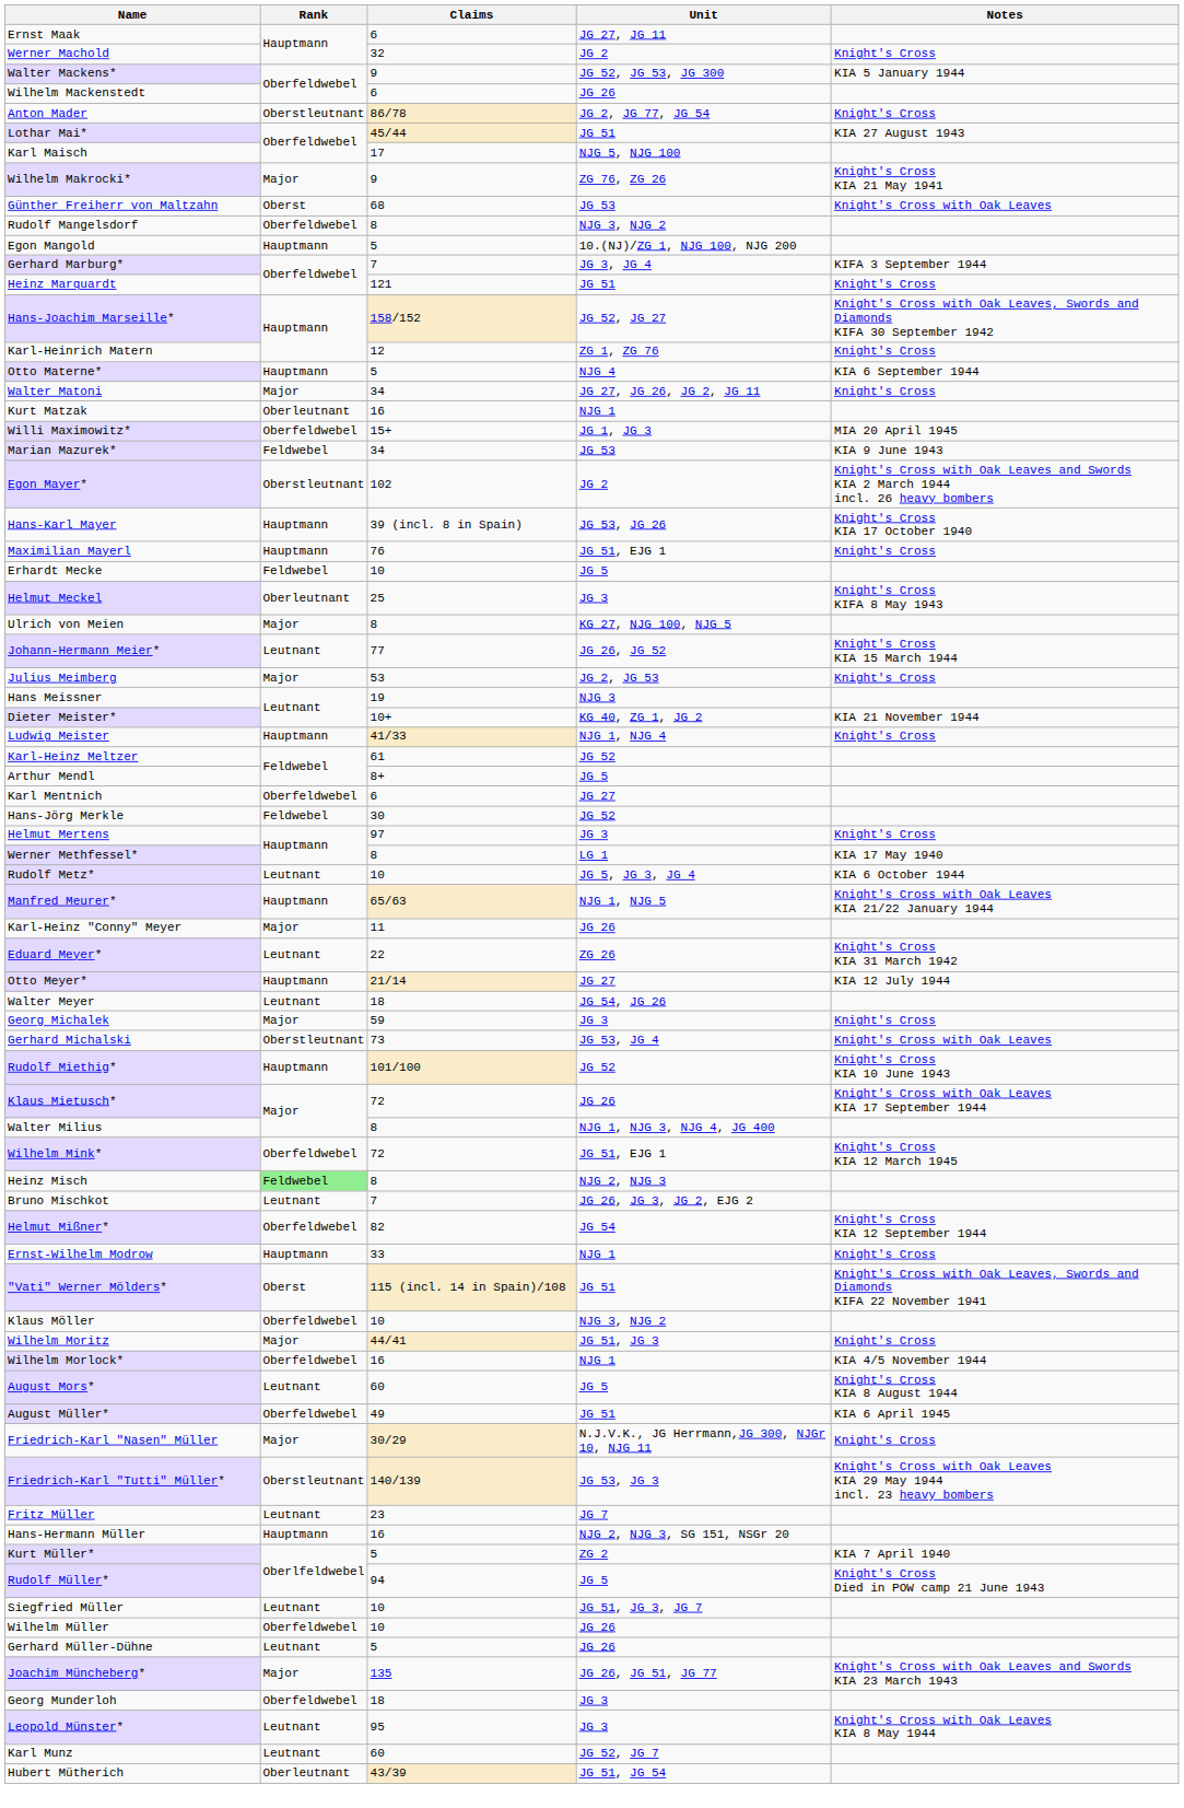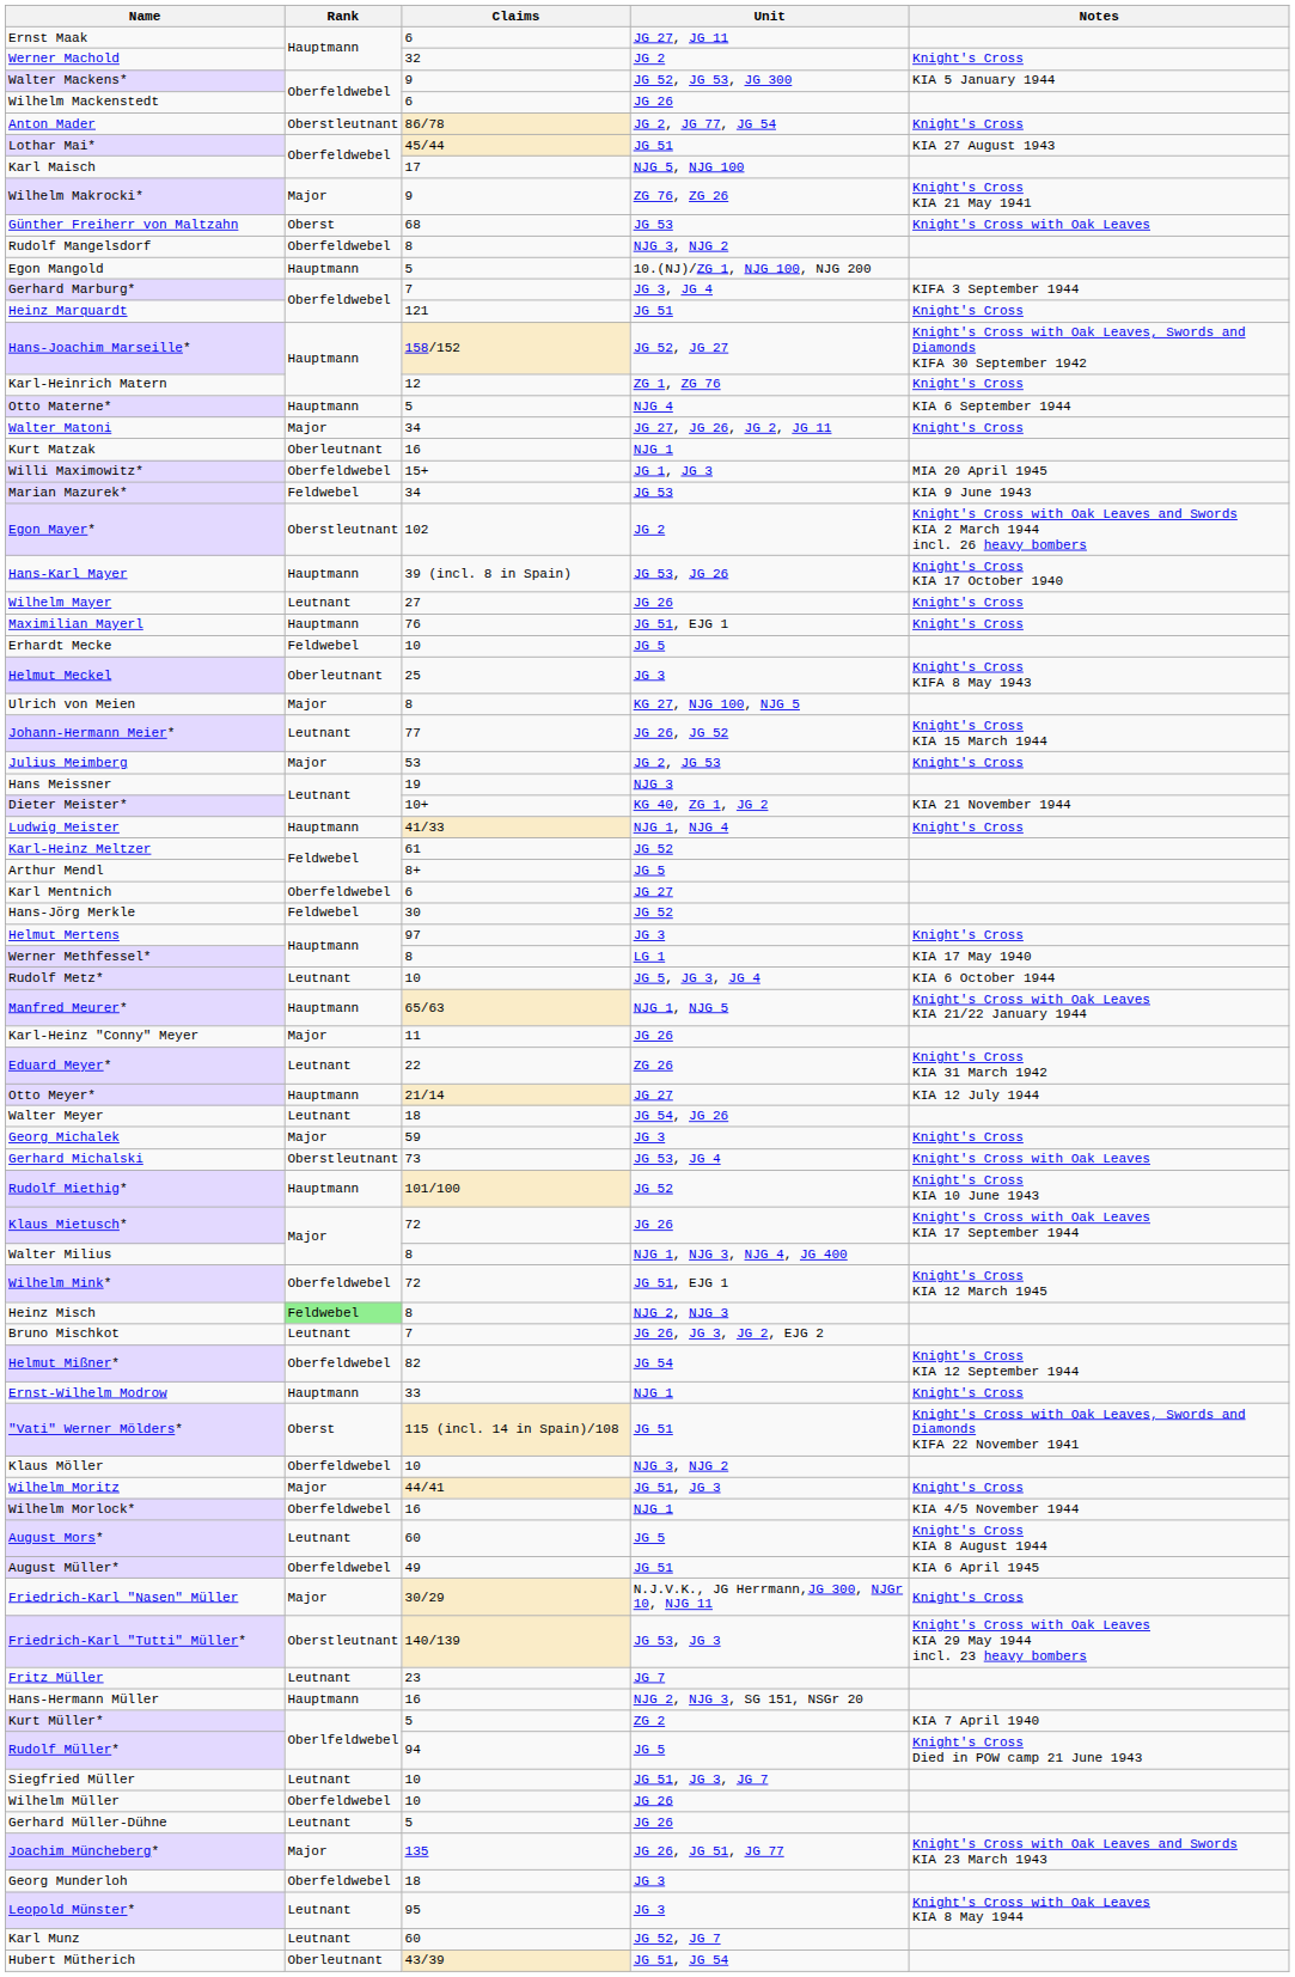 <table class="wikitable" style="width:100%;">
 <tr>
 <th width="22%">Name</th>
 <th width="8%">Rank</th>
 <th width="18%">Claims</th>
 <th width="22%">Unit</th>
 <th width="30%">Notes</th>
 </tr>
 <tr>
 <td>Ernst Maak</td>
 <td rowspan="2">Hauptmann</td>
 <td>6</td>
 <td><a href='#'>JG 27</a>, <a href='#'>JG 11</a></td>
 <td></td>
 </tr>
 <tr>
 <td><a href='#'>Werner Machold</a></td>
 <td>32</td>
 <td><a href='#'>JG 2</a></td>
 <td><a href='#'>Knight's Cross</a></td>
 </tr>
 <tr>
 <td style="background:#e3d9ff;" align="left">Walter Mackens*</td>
 <td rowspan="2">Oberfeldwebel</td>
 <td>9</td>
 <td><a href='#'>JG 52</a>, <a href='#'>JG 53</a>, <a href='#'>JG 300</a></td>
 <td>KIA 5 January 1944</td>
 </tr>
 <tr>
 <td>Wilhelm Mackenstedt</td>
 <td>6</td>
 <td><a href='#'>JG 26</a></td>
 <td></td>
 </tr>
 <tr>
 <td><a href='#'>Anton Mader</a></td>
 <td>Oberstleutnant</td>
 <td style="background:#faecc8" align="left">86/78</td>
 <td><a href='#'>JG 2</a>, <a href='#'>JG 77</a>, <a href='#'>JG 54</a></td>
 <td><a href='#'>Knight's Cross</a></td>
 </tr>
 <tr>
 <td style="background:#e3d9ff;" align="left">Lothar Mai*</td>
 <td rowspan="2">Oberfeldwebel</td>
 <td style="background:#faecc8" align="left">45/44</td>
 <td><a href='#'>JG 51</a></td>
 <td>KIA 27 August 1943</td>
 </tr>
 <tr>
 <td>Karl Maisch</td>
 <td>17</td>
 <td><a href='#'>NJG 5</a>, <a href='#'>NJG 100</a></td>
 <td></td>
 </tr>
 <tr>
 <td style="background:#e3d9ff;" align="left">Wilhelm Makrocki*</td>
 <td>Major</td>
 <td>9</td>
 <td><a href='#'>ZG 76</a>, <a href='#'>ZG 26</a></td>
 <td><a href='#'>Knight's Cross</a><br>KIA 21 May 1941</td>
 </tr>
 <tr>
 <td><a href='#'>Günther Freiherr von Maltzahn</a></td>
 <td>Oberst</td>
 <td>68</td>
 <td><a href='#'>JG 53</a></td>
 <td><a href='#'>Knight's Cross with Oak Leaves</a></td>
 </tr>
 <tr>
 <td>Rudolf Mangelsdorf</td>
 <td>Oberfeldwebel</td>
 <td>8</td>
 <td><a href='#'>NJG 3</a>, <a href='#'>NJG 2</a></td>
 <td></td>
 </tr>
 <tr>
 <td>Egon Mangold</td>
 <td>Hauptmann</td>
 <td>5</td>
 <td>10.(NJ)/<a href='#'>ZG 1</a>, <a href='#'>NJG 100</a>, NJG 200</td>
 <td></td>
 </tr>
 <tr>
 <td style="background:#e3d9ff;" align="left">Gerhard Marburg*</td>
 <td rowspan="2">Oberfeldwebel</td>
 <td>7</td>
 <td><a href='#'>JG 3</a>, <a href='#'>JG 4</a></td>
 <td>KIFA 3 September 1944</td>
 </tr>
 <tr>
 <td><a href='#'>Heinz Marquardt</a></td>
 <td>121</td>
 <td><a href='#'>JG 51</a></td>
 <td><a href='#'>Knight's Cross</a></td>
 </tr>
 <tr>
 <td style="background:#e3d9ff;" align="left"><a href='#'>Hans-Joachim Marseille</a>*</td>
 <td rowspan="2">Hauptmann</td>
 <td style="background:#faecc8" align="left"><a href='#'>158</a>/152</td>
 <td><a href='#'>JG 52</a>, <a href='#'>JG 27</a></td>
 <td><a href='#'>Knight's Cross with Oak Leaves, Swords and Diamonds</a><br>KIFA 30 September 1942</td>
 </tr>
 <tr>
 <td>Karl-Heinrich Matern</td>
 <td>12</td>
 <td><a href='#'>ZG 1</a>, <a href='#'>ZG 76</a></td>
 <td><a href='#'>Knight's Cross</a></td>
 </tr>
 <tr>
 <td style="background:#e3d9ff;" align="left">Otto Materne*</td>
 <td>Hauptmann</td>
 <td>5</td>
 <td><a href='#'>NJG 4</a></td>
 <td>KIA 6 September 1944</td>
 </tr>
 <tr>
 <td><a href='#'>Walter Matoni</a></td>
 <td>Major</td>
 <td>34</td>
 <td><a href='#'>JG 27</a>, <a href='#'>JG 26</a>, <a href='#'>JG 2</a>, <a href='#'>JG 11</a></td>
 <td><a href='#'>Knight's Cross</a></td>
 </tr>
 <tr>
 <td>Kurt Matzak</td>
 <td>Oberleutnant</td>
 <td>16</td>
 <td><a href='#'>NJG 1</a></td>
 <td></td>
 </tr>
 <tr>
 <td style="background:#e3d9ff;" align="left">Willi Maximowitz*</td>
 <td>Oberfeldwebel</td>
 <td>15+</td>
 <td><a href='#'>JG 1</a>, <a href='#'>JG 3</a></td>
 <td>MIA 20 April 1945</td>
 </tr>
 <tr>
 <td style="background:#e3d9ff;" align="left">Marian Mazurek*</td>
 <td>Feldwebel</td>
 <td>34</td>
 <td><a href='#'>JG 53</a></td>
 <td>KIA 9 June 1943</td>
 </tr>
 <tr>
 <td style="background:#e3d9ff;" align="left"><a href='#'>Egon Mayer</a>*</td>
 <td>Oberstleutnant</td>
 <td>102</td>
 <td><a href='#'>JG 2</a></td>
 <td><a href='#'>Knight's Cross with Oak Leaves and Swords</a><br>KIA 2 March 1944<br>incl. 26 <a href='#'>heavy bombers</a></td>
 </tr>
 <tr>
 <td><a href='#'>Hans-Karl Mayer</a></td>
 <td>Hauptmann</td>
 <td>39 (incl. 8 in Spain)</td>
 <td><a href='#'>JG 53</a>, <a href='#'>JG 26</a></td>
 <td><a href='#'>Knight's Cross</a><br>KIA 17 October 1940</td>
+</tr>
+<tr>
+<td><a href='#'>Wilhelm Mayer</a></td>
+<td>Leutnant</td>
+<td>27</td>
+<td><a href='#'>JG 26</a></td>
+<td><a href='#'>Knight's Cross</a></td>
 </tr>
 <tr>
 <td><a href='#'>Maximilian Mayerl</a></td>
 <td>Hauptmann</td>
 <td>76</td>
 <td><a href='#'>JG 51</a>, EJG 1</td>
 <td><a href='#'>Knight's Cross</a></td>
 </tr>
 <tr>
 <td>Erhardt Mecke</td>
 <td>Feldwebel</td>
 <td>10</td>
 <td><a href='#'>JG 5</a></td>
 <td></td>
 </tr>
 <tr>
 <td style="background:#e3d9ff;" align="left"><a href='#'>Helmut Meckel</a></td>
 <td>Oberleutnant</td>
 <td>25</td>
 <td><a href='#'>JG 3</a></td>
 <td><a href='#'>Knight's Cross</a> <br>KIFA 8 May 1943</td>
 </tr>
 <tr>
 <td>Ulrich von Meien</td>
 <td>Major</td>
 <td>8</td>
 <td><a href='#'>KG 27</a>, <a href='#'>NJG 100</a>, <a href='#'>NJG 5</a></td>
 <td></td>
 </tr>
 <tr>
 <td style="background:#e3d9ff;" align="left"><a href='#'>Johann-Hermann Meier</a>*</td>
 <td>Leutnant</td>
 <td>77</td>
 <td><a href='#'>JG 26</a>, <a href='#'>JG 52</a></td>
 <td><a href='#'>Knight's Cross</a><br>KIA 15 March 1944</td>
 </tr>
 <tr>
 <td><a href='#'>Julius Meimberg</a></td>
 <td>Major</td>
 <td>53</td>
 <td><a href='#'>JG 2</a>, <a href='#'>JG 53</a></td>
 <td><a href='#'>Knight's Cross</a></td>
 </tr>
 <tr>
 <td>Hans Meissner</td>
 <td rowspan="2">Leutnant</td>
 <td>19</td>
 <td><a href='#'>NJG 3</a></td>
 <td></td>
 </tr>
 <tr>
 <td style="background:#e3d9ff;" align="left">Dieter Meister*</td>
 <td>10+</td>
 <td><a href='#'>KG 40</a>, <a href='#'>ZG 1</a>, <a href='#'>JG 2</a></td>
 <td>KIA 21 November 1944</td>
 </tr>
 <tr>
 <td><a href='#'>Ludwig Meister</a></td>
 <td>Hauptmann</td>
 <td style="background:#faecc8" align="left">41/33</td>
 <td><a href='#'>NJG 1</a>, <a href='#'>NJG 4</a></td>
 <td><a href='#'>Knight's Cross</a></td>
 </tr>
 <tr>
 <td><a href='#'>Karl-Heinz Meltzer</a></td>
 <td rowspan="2">Feldwebel</td>
 <td>61</td>
 <td><a href='#'>JG 52</a></td>
 <td></td>
 </tr>
 <tr>
 <td>Arthur Mendl</td>
 <td>8+</td>
 <td><a href='#'>JG 5</a></td>
 <td></td>
 </tr>
 <tr>
 <td>Karl Mentnich</td>
 <td>Oberfeldwebel</td>
 <td>6</td>
 <td><a href='#'>JG 27</a></td>
 <td></td>
 </tr>
 <tr>
 <td>Hans-Jörg Merkle</td>
 <td>Feldwebel</td>
 <td>30</td>
 <td><a href='#'>JG 52</a></td>
 <td></td>
 </tr>
 <tr>
 <td><a href='#'>Helmut Mertens</a></td>
 <td rowspan="2">Hauptmann</td>
 <td>97</td>
 <td><a href='#'>JG 3</a></td>
 <td><a href='#'>Knight's Cross</a></td>
 </tr>
 <tr>
 <td style="background:#e3d9ff;" align="left">Werner Methfessel*</td>
 <td>8</td>
 <td><a href='#'>LG 1</a></td>
 <td>KIA 17 May 1940</td>
 </tr>
 <tr>
 <td style="background:#e3d9ff;" align="left">Rudolf Metz*</td>
 <td>Leutnant</td>
 <td>10</td>
 <td><a href='#'>JG 5</a>, <a href='#'>JG 3</a>, <a href='#'>JG 4</a></td>
 <td>KIA 6 October 1944</td>
 </tr>
 <tr>
 <td style="background:#e3d9ff;" align="left"><a href='#'>Manfred Meurer</a>*</td>
 <td>Hauptmann</td>
 <td style="background:#faecc8" align="left">65/63</td>
 <td><a href='#'>NJG 1</a>, <a href='#'>NJG 5</a></td>
 <td><a href='#'>Knight's Cross with Oak Leaves</a><br>KIA 21/22 January 1944</td>
 </tr>
 <tr>
 <td>Karl-Heinz "Conny" Meyer</td>
 <td>Major</td>
 <td>11</td>
 <td><a href='#'>JG 26</a></td>
 <td></td>
 </tr>
 <tr>
 <td style="background:#e3d9ff;" align="left"><a href='#'>Eduard Meyer</a>*</td>
 <td>Leutnant</td>
 <td>22</td>
 <td><a href='#'>ZG 26</a></td>
 <td><a href='#'>Knight's Cross</a><br>KIA 31 March 1942</td>
 </tr>
 <tr>
 <td style="background:#e3d9ff;" align="left">Otto Meyer*</td>
 <td>Hauptmann</td>
 <td style="background:#faecc8" align="left">21/14</td>
 <td><a href='#'>JG 27</a></td>
 <td>KIA 12 July 1944</td>
 </tr>
 <tr>
 <td>Walter Meyer</td>
 <td>Leutnant</td>
 <td>18</td>
 <td><a href='#'>JG 54</a>, <a href='#'>JG 26</a></td>
 <td></td>
 </tr>
 <tr>
 <td><a href='#'>Georg Michalek</a></td>
 <td>Major</td>
 <td>59</td>
 <td><a href='#'>JG 3</a></td>
 <td><a href='#'>Knight's Cross</a></td>
 </tr>
 <tr>
 <td><a href='#'>Gerhard Michalski</a></td>
 <td>Oberstleutnant</td>
 <td>73</td>
 <td><a href='#'>JG 53</a>, <a href='#'>JG 4</a></td>
 <td><a href='#'>Knight's Cross with Oak Leaves</a></td>
 </tr>
 <tr>
 <td style="background:#e3d9ff;" align="left"><a href='#'>Rudolf Miethig</a>*</td>
 <td>Hauptmann</td>
 <td style="background:#faecc8" align="left">101/100</td>
 <td><a href='#'>JG 52</a></td>
 <td><a href='#'>Knight's Cross</a><br>KIA 10 June 1943</td>
 </tr>
 <tr>
 <td style="background:#e3d9ff;" align="left"><a href='#'>Klaus Mietusch</a>*</td>
 <td rowspan="2">Major</td>
 <td>72</td>
 <td><a href='#'>JG 26</a></td>
 <td><a href='#'>Knight's Cross with Oak Leaves</a><br>KIA 17 September 1944</td>
 </tr>
 <tr>
 <td>Walter Milius</td>
 <td>8</td>
 <td><a href='#'>NJG 1</a>, <a href='#'>NJG 3</a>, <a href='#'>NJG 4</a>, <a href='#'>JG 400</a></td>
 <td></td>
 </tr>
 <tr>
 <td style="background:#e3d9ff;" align="left"><a href='#'>Wilhelm Mink</a>*</td>
 <td>Oberfeldwebel</td>
 <td>72</td>
 <td><a href='#'>JG 51</a>, EJG 1</td>
 <td><a href='#'>Knight's Cross</a><br>KIA 12 March 1945</td>
 </tr>
 <tr>
 <td>Heinz Misch</td>
 <td style="background: lightgreen;">Feldwebel</td>
 <td>8</td>
 <td><a href='#'>NJG 2</a>, <a href='#'>NJG 3</a></td>
 <td></td>
 </tr>
 <tr>
 <td>Bruno Mischkot</td>
 <td>Leutnant</td>
 <td>7</td>
 <td><a href='#'>JG 26</a>, <a href='#'>JG 3</a>, <a href='#'>JG 2</a>, EJG 2</td>
 <td></td>
 </tr>
 <tr>
 <td style="background:#e3d9ff;" align="left"><a href='#'>Helmut Mißner</a>*</td>
 <td>Oberfeldwebel</td>
 <td>82</td>
 <td><a href='#'>JG 54</a></td>
 <td><a href='#'>Knight's Cross</a><br>KIA 12 September 1944</td>
 </tr>
 <tr>
 <td><a href='#'>Ernst-Wilhelm Modrow</a></td>
 <td>Hauptmann</td>
 <td>33</td>
 <td><a href='#'>NJG 1</a></td>
 <td><a href='#'>Knight's Cross</a></td>
 </tr>
 <tr>
 <td style="background:#e3d9ff;" align="left"><a href='#'>"Vati" Werner Mölders</a>*</td>
 <td>Oberst</td>
 <td style="background:#faecc8" align="left">115 (incl. 14 in Spain)/108</td>
 <td><a href='#'>JG 51</a></td>
 <td><a href='#'>Knight's Cross with Oak Leaves, Swords and Diamonds</a><br>KIFA 22 November 1941</td>
 </tr>
 <tr>
 <td>Klaus Möller</td>
 <td>Oberfeldwebel</td>
 <td>10</td>
 <td><a href='#'>NJG 3</a>, <a href='#'>NJG 2</a></td>
 <td></td>
 </tr>
 <tr>
 <td><a href='#'>Wilhelm Moritz</a></td>
 <td>Major</td>
 <td style="background:#faecc8" align="left">44/41</td>
 <td><a href='#'>JG 51</a>, <a href='#'>JG 3</a></td>
 <td><a href='#'>Knight's Cross</a></td>
 </tr>
 <tr>
 <td style="background:#e3d9ff;" align="left">Wilhelm Morlock*</td>
 <td>Oberfeldwebel</td>
 <td>16</td>
 <td><a href='#'>NJG 1</a></td>
 <td>KIA 4/5 November 1944</td>
 </tr>
 <tr>
 <td style="background:#e3d9ff;" align="left"><a href='#'>August Mors</a>*</td>
 <td>Leutnant</td>
 <td>60</td>
 <td><a href='#'>JG 5</a></td>
 <td><a href='#'>Knight's Cross</a><br>KIA 8 August 1944</td>
 </tr>
 <tr>
 <td style="background:#e3d9ff;" align="left">August Müller*</td>
 <td>Oberfeldwebel</td>
 <td>49</td>
 <td><a href='#'>JG 51</a></td>
 <td>KIA 6 April 1945</td>
 </tr>
 <tr>
 <td><a href='#'>Friedrich-Karl "Nasen" Müller</a></td>
 <td>Major</td>
 <td style="background:#faecc8" align="left">30/29</td>
 <td>N.J.V.K., JG Herrmann,<a href='#'>JG 300</a>, <a href='#'>NJGr 10</a>, <a href='#'>NJG 11</a></td>
 <td><a href='#'>Knight's Cross</a></td>
 </tr>
 <tr>
 <td style="background:#e3d9ff;" align="left"><a href='#'>Friedrich-Karl "Tutti" Müller</a>*</td>
 <td>Oberstleutnant</td>
 <td style="background:#faecc8" align="left">140/139</td>
 <td><a href='#'>JG 53</a>, <a href='#'>JG 3</a></td>
 <td><a href='#'>Knight's Cross with Oak Leaves</a><br>KIA 29 May 1944<br>incl. 23 <a href='#'>heavy bombers</a></td>
 </tr>
 <tr>
 <td><a href='#'>Fritz Müller</a></td>
 <td>Leutnant</td>
 <td>23</td>
 <td><a href='#'>JG 7</a></td>
 <td></td>
 </tr>
 <tr>
 <td>Hans-Hermann Müller</td>
 <td>Hauptmann</td>
 <td>16</td>
 <td><a href='#'>NJG 2</a>, <a href='#'>NJG 3</a>, SG 151, NSGr 20</td>
 <td></td>
 </tr>
 <tr>
 <td style="background:#e3d9ff;" align="left">Kurt Müller*</td>
 <td rowspan="2">Oberlfeldwebel</td>
 <td>5</td>
 <td><a href='#'>ZG 2</a></td>
 <td>KIA 7 April 1940</td>
 </tr>
 <tr>
 <td style="background:#e3d9ff;" align="left"><a href='#'>Rudolf Müller</a>*</td>
 <td>94</td>
 <td><a href='#'>JG 5</a></td>
 <td><a href='#'>Knight's Cross</a><br>Died in POW camp 21 June 1943</td>
 </tr>
 <tr>
 <td>Siegfried Müller</td>
 <td>Leutnant</td>
 <td>10</td>
 <td><a href='#'>JG 51</a>, <a href='#'>JG 3</a>, <a href='#'>JG 7</a></td>
 <td></td>
 </tr>
 <tr>
 <td>Wilhelm Müller</td>
 <td>Oberfeldwebel</td>
 <td>10</td>
 <td><a href='#'>JG 26</a></td>
 <td></td>
 </tr>
 <tr>
 <td>Gerhard Müller-Dühne</td>
 <td>Leutnant</td>
 <td>5</td>
 <td><a href='#'>JG 26</a></td>
 <td></td>
 </tr>
 <tr>
 <td style="background:#e3d9ff;" align="left"><a href='#'>Joachim Müncheberg</a>*</td>
 <td>Major</td>
 <td><a href='#'>135</a></td>
 <td><a href='#'>JG 26</a>, <a href='#'>JG 51</a>, <a href='#'>JG 77</a></td>
 <td><a href='#'>Knight's Cross with Oak Leaves and Swords</a><br>KIA 23 March 1943</td>
 </tr>
 <tr>
 <td>Georg Munderloh</td>
 <td>Oberfeldwebel</td>
 <td>18</td>
 <td><a href='#'>JG 3</a></td>
 <td></td>
 </tr>
 <tr>
 <td style="background:#e3d9ff;" align="left"><a href='#'>Leopold Münster</a>*</td>
 <td>Leutnant</td>
 <td>95</td>
 <td><a href='#'>JG 3</a></td>
 <td><a href='#'>Knight's Cross with Oak Leaves</a><br>KIA 8 May 1944</td>
 </tr>
 <tr>
 <td>Karl Munz</td>
 <td>Leutnant</td>
 <td>60</td>
 <td><a href='#'>JG 52</a>, <a href='#'>JG 7</a></td>
 <td></td>
 </tr>
 <tr>
 <td>Hubert Mütherich</td>
 <td>Oberleutnant</td>
 <td style="background:#faecc8" align="left">43/39</td>
 <td><a href='#'>JG 51</a>, <a href='#'>JG 54</a></td>
 <td></td>
 </tr>
 </table>
